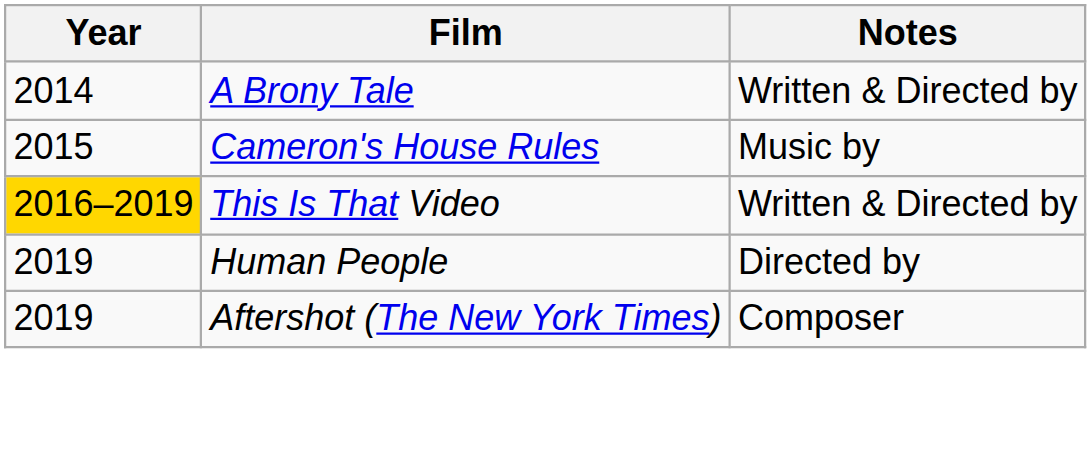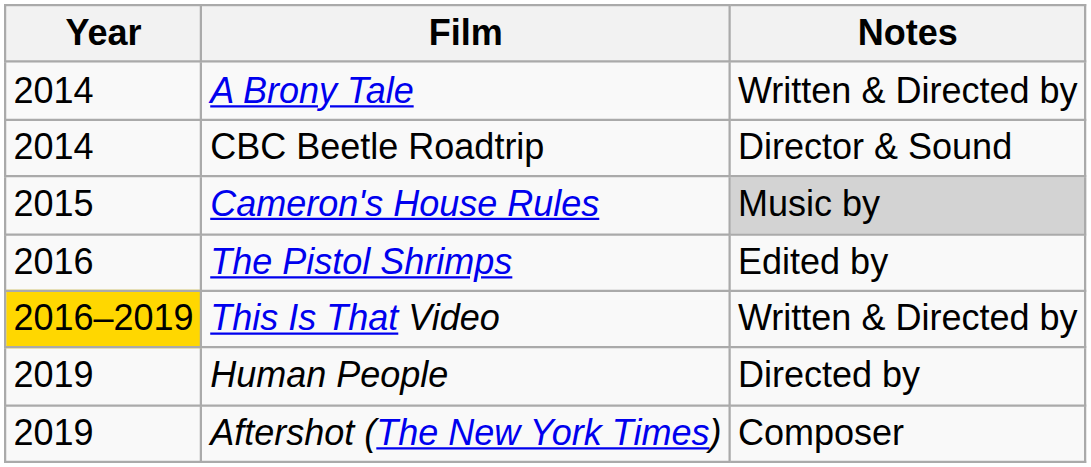 <table class="wikitable">
 <tr>
 <th>Year</th>
 <th>Film</th>
 <th>Notes</th>
 </tr>
 <tr>
 <td>2014</td>
 <td><em><a href='#'>A Brony Tale</a></em></td>
 <td>Written & Directed by </td>
 </tr>
 <tr>
+<td>2014</td>
+<td>CBC Beetle Roadtrip</td>
+<td>Director & Sound</td>
+</tr>
+<tr>
 <td>2015</td>
 <td><em><a href='#'>Cameron's House Rules</a></em></td>
-<td>Music by</td>
+<td style="background: lightgrey;">Music by</td>
+</tr>
+<tr>
+<td>2016</td>
+<td><em><a href='#'>The Pistol Shrimps</a></em></td>
+<td>Edited by</td>
 </tr>
 <tr>
 <td style="background: gold;">2016–2019</td>
 <td><em><a href='#'>This Is That</a> Video</em></td>
 <td>Written & Directed by</td>
 </tr>
 <tr>
 <td>2019</td>
 <td><em>Human People</em></td>
 <td>Directed by </td>
 </tr>
 <tr>
 <td>2019</td>
 <td><em>Aftershot (<a href='#'>The New York Times</a>)</em></td>
 <td>Composer</td>
 </tr>
 </table>
